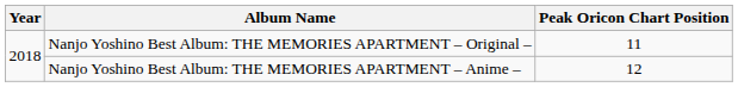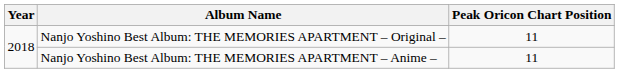 <table class="wikitable">
 <tr>
 <th>Year</th>
 <th>Album Name</th>
 <th>Peak Oricon Chart Position</th>
 </tr>
 <tr>
 <td rowspan="2">2018</td>
 <td>Nanjo Yoshino Best Album: THE MEMORIES APARTMENT – Original –</td>
 <td align="center">11</td>
 </tr>
 <tr>
 <td>Nanjo Yoshino Best Album: THE MEMORIES APARTMENT – Anime –</td>
-<td align="center">12</td>
+<td align="center">11</td>
 </tr>
 </table>
